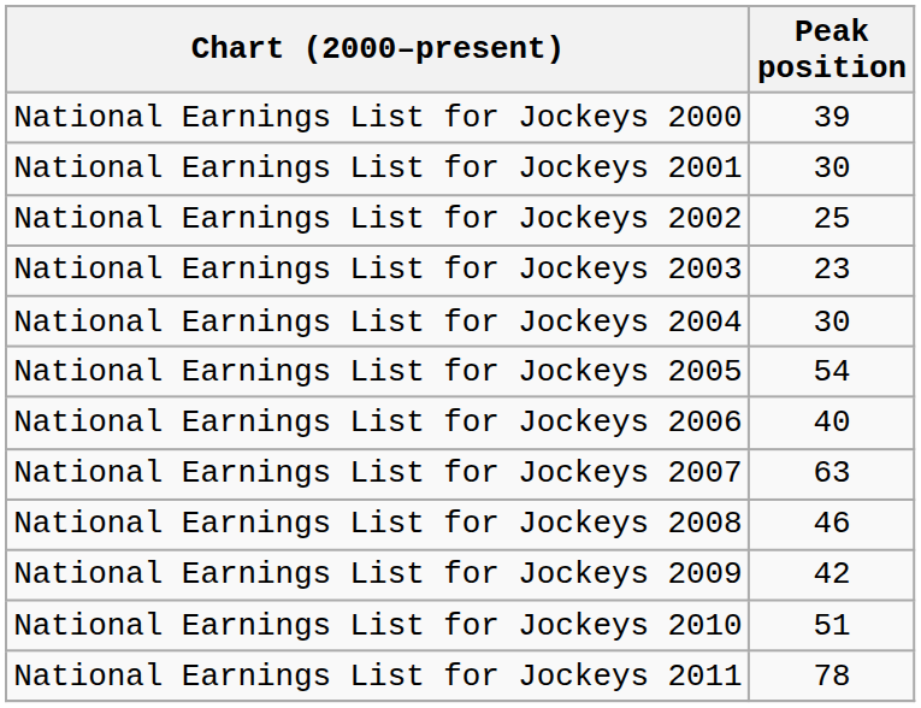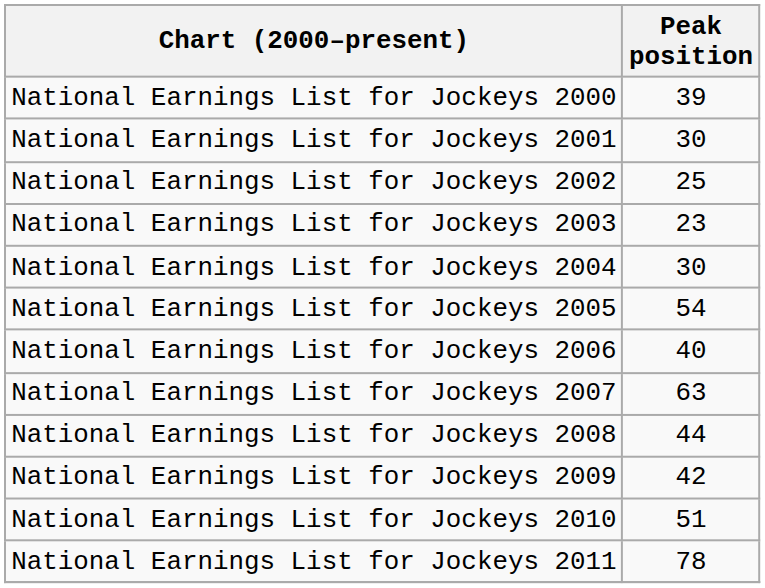 <table class="wikitable sortable">
 <tr>
 <th>Chart (2000–present)</th>
 <th>Peak<br>position</th>
 </tr>
 <tr>
 <td>National Earnings List for Jockeys 2000</td>
 <td style="text-align:center;">39</td>
 </tr>
 <tr>
 <td>National Earnings List for Jockeys 2001</td>
 <td style="text-align:center;">30</td>
 </tr>
 <tr>
 <td>National Earnings List for Jockeys 2002</td>
 <td style="text-align:center;">25</td>
 </tr>
 <tr>
 <td>National Earnings List for Jockeys 2003</td>
 <td style="text-align:center;">23</td>
 </tr>
 <tr>
 <td>National Earnings List for Jockeys 2004</td>
 <td style="text-align:center;">30</td>
 </tr>
 <tr>
 <td>National Earnings List for Jockeys 2005</td>
 <td style="text-align:center;">54</td>
 </tr>
 <tr>
 <td>National Earnings List for Jockeys 2006</td>
 <td style="text-align:center;">40</td>
 </tr>
 <tr>
 <td>National Earnings List for Jockeys 2007</td>
 <td style="text-align:center;">63</td>
 </tr>
 <tr>
 <td>National Earnings List for Jockeys 2008</td>
-<td style="text-align:center;">46</td>
+<td style="text-align:center;">44</td>
 </tr>
 <tr>
 <td>National Earnings List for Jockeys 2009</td>
 <td style="text-align:center;">42</td>
 </tr>
 <tr>
 <td>National Earnings List for Jockeys 2010</td>
 <td style="text-align:center;">51</td>
 </tr>
 <tr>
 <td>National Earnings List for Jockeys 2011</td>
 <td style="text-align:center;">78</td>
 </tr>
 <tr>
 </tr>
 </table>
